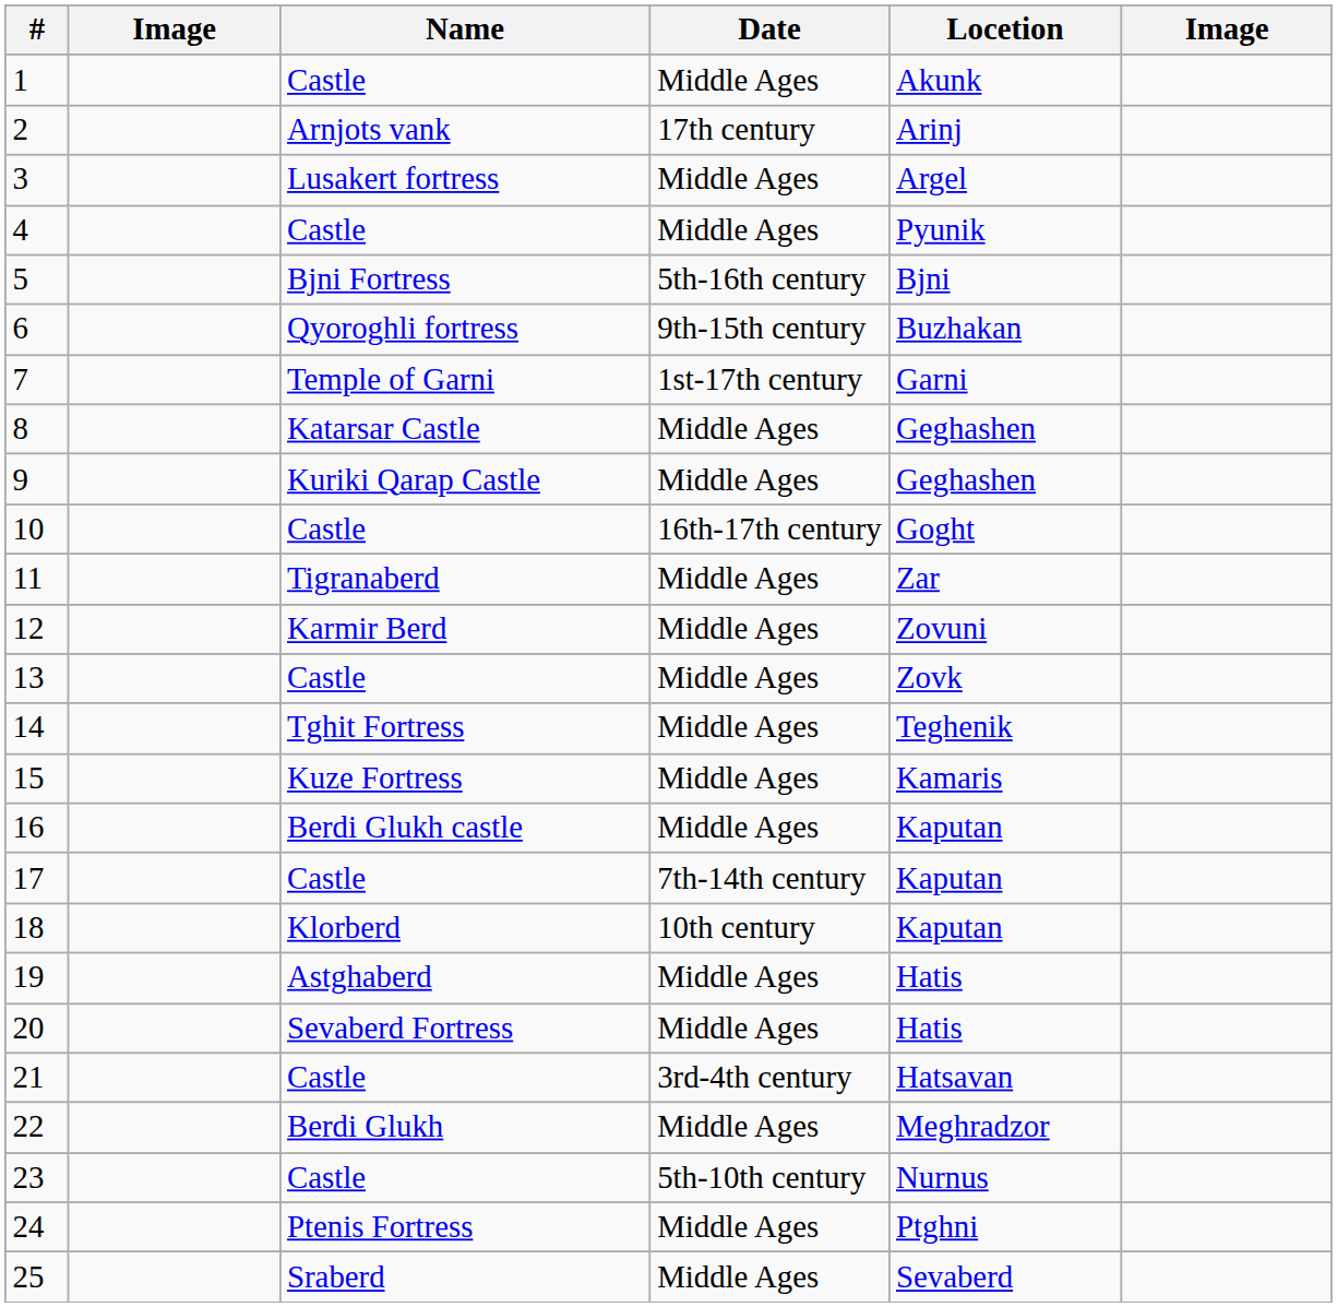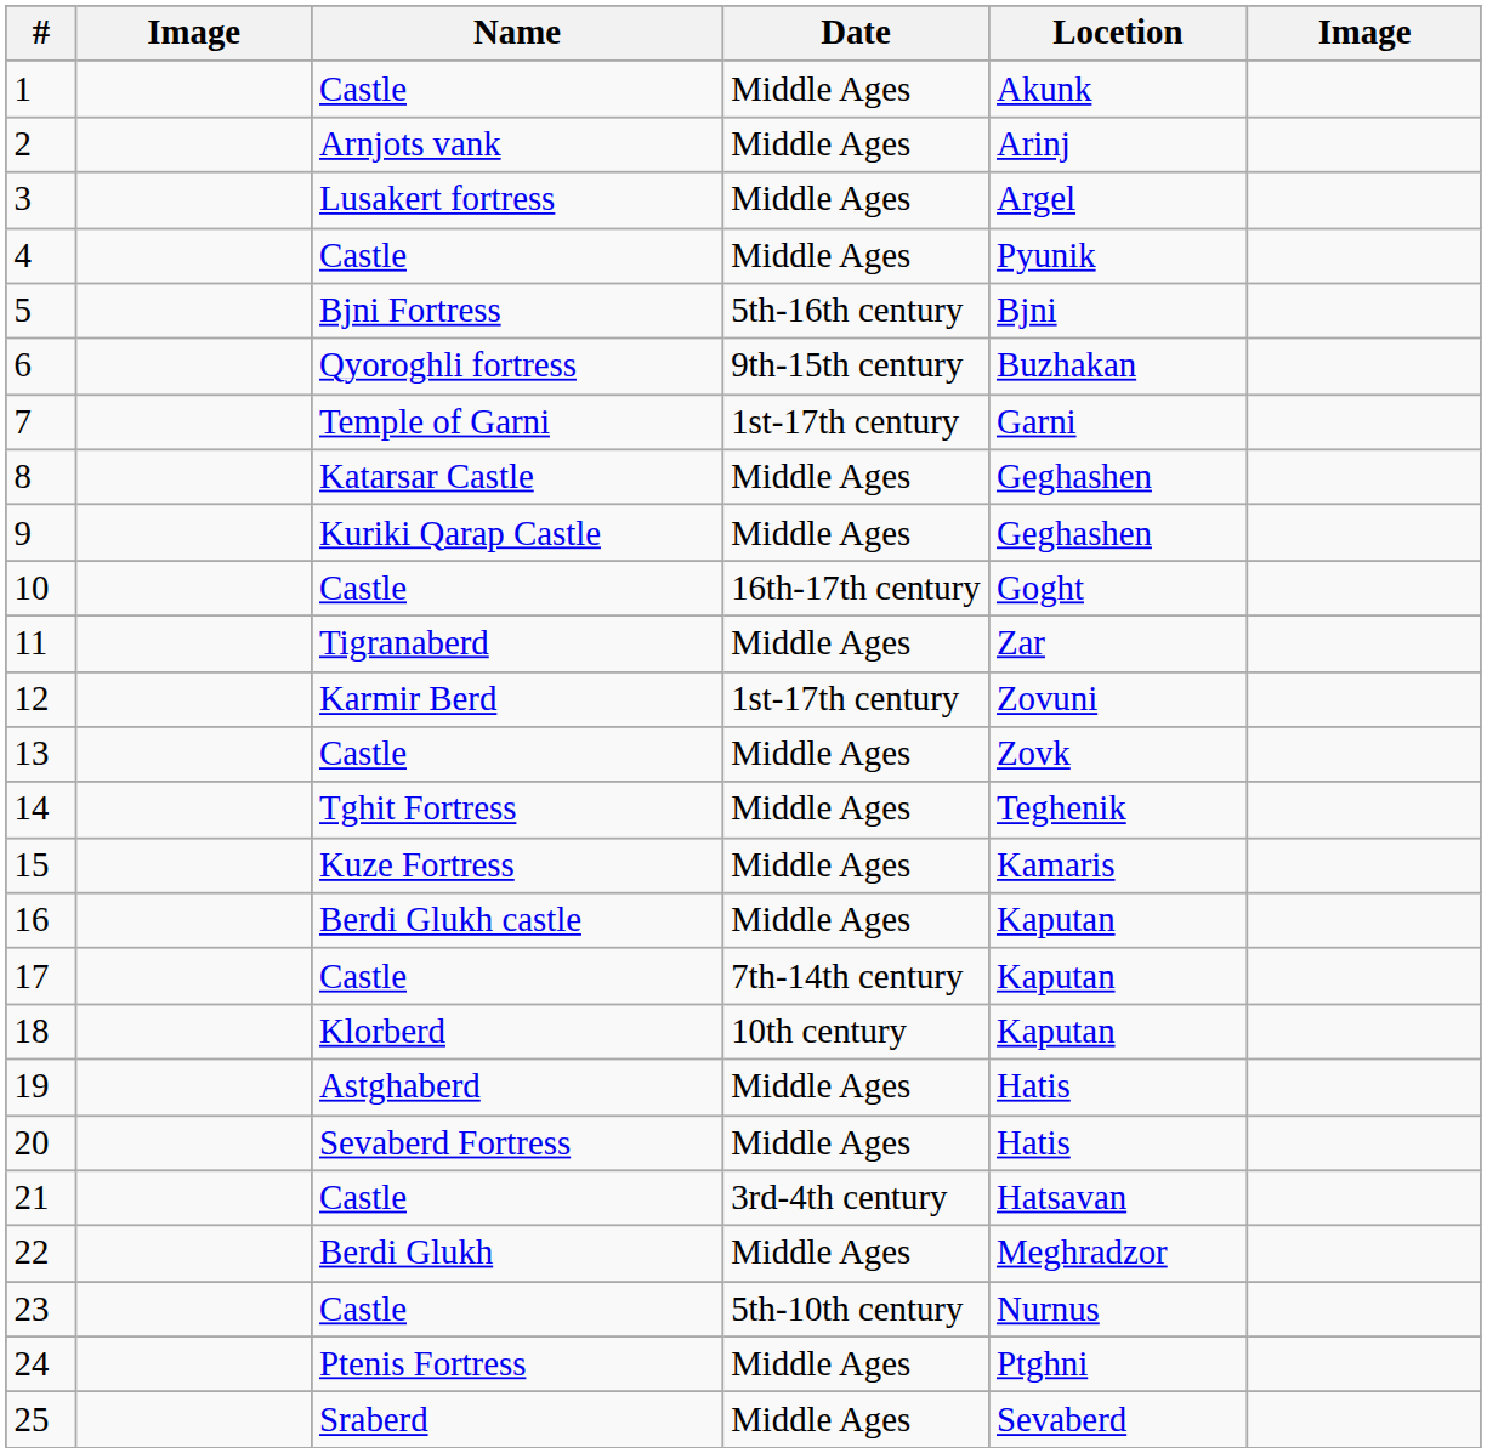 <table class="sortable wikitable">
 <tr valign=bottom>
 <th>#</th>
 <th width=100px>Image</th>
 <th width=>Name</th>
 <th width=18%>Date</th>
 <th width=>Locetion</th>
 <th width=100px>Image</th>
 </tr>
 <tr>
 <td>1</td>
 <td></td>
 <td><a href='#'>Castle</a></td>
 <td>Middle Ages</td>
 <td><a href='#'>Akunk</a></td>
 <td></td>
 </tr>
 <tr>
 <td>2</td>
 <td></td>
 <td><a href='#'>Arnjots vank</a></td>
-<td>17th century</td>
+<td>Middle Ages</td>
 <td><a href='#'>Arinj</a></td>
 <td></td>
 </tr>
 <tr>
 <td>3</td>
 <td></td>
 <td><a href='#'>Lusakert fortress</a></td>
 <td>Middle Ages</td>
 <td><a href='#'>Argel</a></td>
 <td></td>
 </tr>
 <tr>
 <td>4</td>
 <td></td>
 <td><a href='#'>Castle</a></td>
 <td>Middle Ages</td>
 <td><a href='#'>Pyunik</a></td>
 <td></td>
 </tr>
 <tr>
 <td>5</td>
 <td></td>
 <td><a href='#'>Bjni Fortress</a></td>
 <td>5th-16th century</td>
 <td><a href='#'>Bjni</a></td>
 <td></td>
 </tr>
 <tr>
 <td>6</td>
 <td></td>
 <td><a href='#'>Qyoroghli fortress</a></td>
 <td>9th-15th century</td>
 <td><a href='#'>Buzhakan</a></td>
 <td></td>
 </tr>
 <tr>
 <td>7</td>
 <td></td>
 <td><a href='#'>Temple of Garni</a></td>
 <td>1st-17th century</td>
 <td><a href='#'>Garni</a></td>
 <td></td>
 </tr>
 <tr>
 <td>8</td>
 <td></td>
 <td><a href='#'>Katarsar Castle</a></td>
 <td>Middle Ages</td>
 <td><a href='#'>Geghashen</a></td>
 <td></td>
 </tr>
 <tr>
 <td>9</td>
 <td></td>
 <td><a href='#'>Kuriki Qarap Castle</a></td>
 <td>Middle Ages</td>
 <td><a href='#'>Geghashen</a></td>
 <td></td>
 </tr>
 <tr>
 <td>10</td>
 <td></td>
 <td><a href='#'>Castle</a></td>
 <td>16th-17th century</td>
 <td><a href='#'>Goght</a></td>
 <td></td>
 </tr>
 <tr>
 <td>11</td>
 <td></td>
 <td><a href='#'>Tigranaberd</a></td>
 <td>Middle Ages</td>
 <td><a href='#'>Zar</a></td>
 <td></td>
 </tr>
 <tr>
 <td>12</td>
 <td></td>
 <td><a href='#'>Karmir Berd</a></td>
-<td>Middle Ages</td>
+<td>1st-17th century</td>
 <td><a href='#'>Zovuni</a></td>
 <td></td>
 </tr>
 <tr>
 <td>13</td>
 <td></td>
 <td><a href='#'>Castle</a></td>
 <td>Middle Ages</td>
 <td><a href='#'>Zovk</a></td>
 <td></td>
 </tr>
 <tr>
 <td>14</td>
 <td></td>
 <td><a href='#'>Tghit Fortress</a></td>
 <td>Middle Ages</td>
 <td><a href='#'>Teghenik</a></td>
 <td></td>
 </tr>
 <tr>
 <td>15</td>
 <td></td>
 <td><a href='#'>Kuze Fortress</a></td>
 <td>Middle Ages</td>
 <td><a href='#'>Kamaris</a></td>
 <td></td>
 </tr>
 <tr>
 <td>16</td>
 <td></td>
 <td><a href='#'>Berdi Glukh castle</a></td>
 <td>Middle Ages</td>
 <td><a href='#'>Kaputan</a></td>
 <td></td>
 </tr>
 <tr>
 <td>17</td>
 <td></td>
 <td><a href='#'>Castle</a></td>
 <td>7th-14th century</td>
 <td><a href='#'>Kaputan</a></td>
 <td></td>
 </tr>
 <tr>
 <td>18</td>
 <td></td>
 <td><a href='#'>Klorberd</a></td>
 <td>10th century</td>
 <td><a href='#'>Kaputan</a></td>
 <td></td>
 </tr>
 <tr>
 <td>19</td>
 <td></td>
 <td><a href='#'>Astghaberd</a></td>
 <td>Middle Ages</td>
 <td><a href='#'>Hatis</a></td>
 <td></td>
 </tr>
 <tr>
 <td>20</td>
 <td></td>
 <td><a href='#'>Sevaberd Fortress</a></td>
 <td>Middle Ages</td>
 <td><a href='#'>Hatis</a></td>
 <td></td>
 </tr>
 <tr>
 <td>21</td>
 <td></td>
 <td><a href='#'>Castle</a></td>
 <td>3rd-4th century</td>
 <td><a href='#'>Hatsavan</a></td>
 <td></td>
 </tr>
 <tr>
 <td>22</td>
 <td></td>
 <td><a href='#'>Berdi Glukh</a></td>
 <td>Middle Ages</td>
 <td><a href='#'>Meghradzor</a></td>
 <td></td>
 </tr>
 <tr>
 <td>23</td>
 <td></td>
 <td><a href='#'>Castle</a></td>
 <td>5th-10th century</td>
 <td><a href='#'>Nurnus</a></td>
 <td></td>
 </tr>
 <tr>
 <td>24</td>
 <td></td>
 <td><a href='#'>Ptenis Fortress</a></td>
 <td>Middle Ages</td>
 <td><a href='#'>Ptghni</a></td>
 <td></td>
 </tr>
 <tr>
 <td>25</td>
 <td></td>
 <td><a href='#'>Sraberd</a></td>
 <td>Middle Ages</td>
 <td><a href='#'>Sevaberd</a></td>
 <td></td>
 </tr>
 <tr>
 </tr>
 </table>
